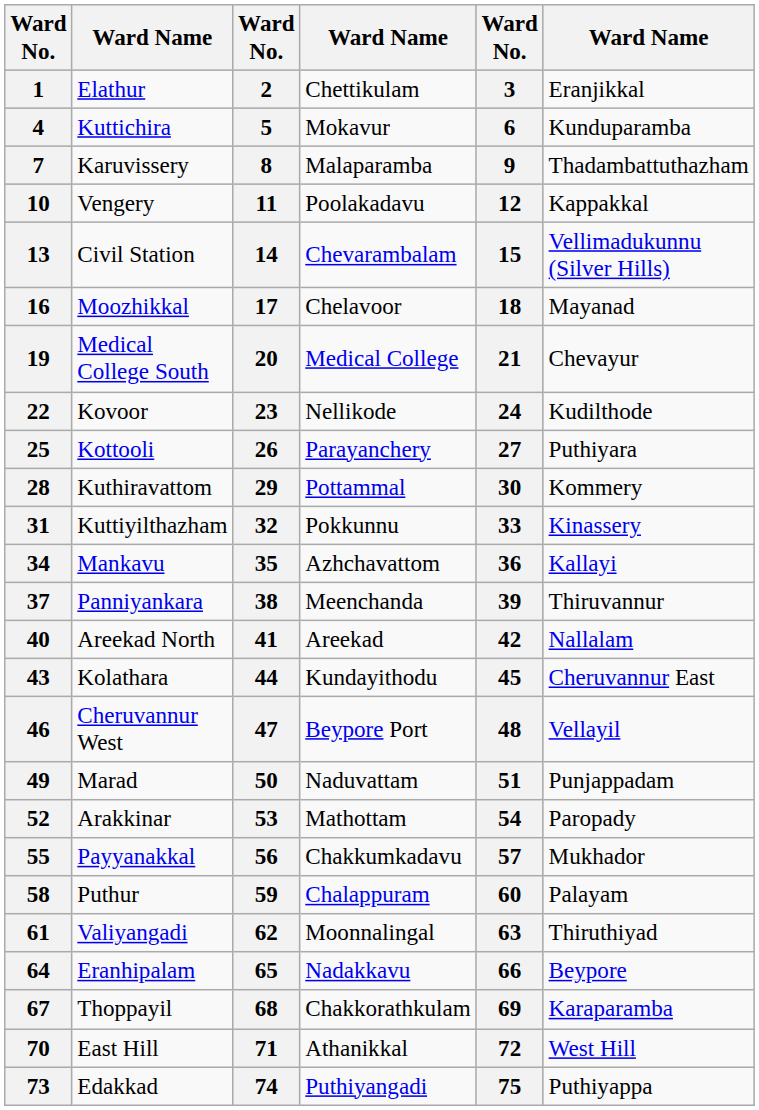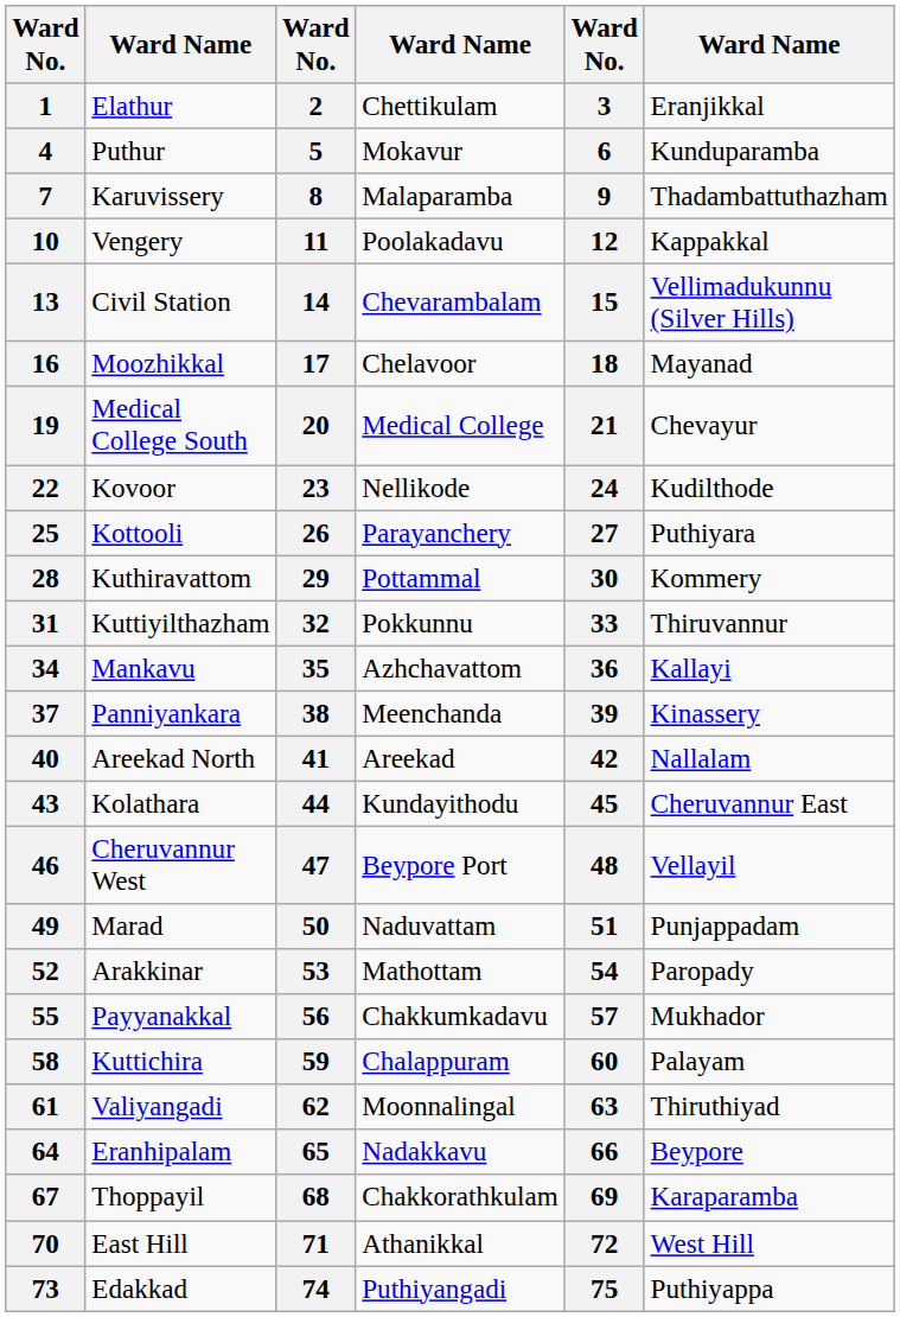 <table class="wikitable sortable" style="margin: 1em 1em 1em 0; background: #f9f9f9; font-size: 95%;">
 <tr>
 <th width="20px">Ward No.</th>
 <th width="75px">Ward Name</th>
 <th width="20px">Ward No.</th>
 <th width="75px">Ward Name</th>
 <th width="20px">Ward No.</th>
 <th width="75px">Ward Name</th>
 </tr>
 <tr>
 <th>1</th>
 <td><a href='#'>Elathur</a></td>
 <th>2</th>
 <td>Chettikulam</td>
 <th>3</th>
 <td>Eranjikkal</td>
 </tr>
 <tr>
 <th>4</th>
-<td><a href='#'>Kuttichira</a></td>
+<td>Puthur</td>
 <th>5</th>
 <td>Mokavur</td>
 <th>6</th>
 <td>Kunduparamba</td>
 </tr>
 <tr>
 <th>7</th>
 <td>Karuvissery</td>
 <th>8</th>
 <td>Malaparamba</td>
 <th>9</th>
 <td>Thadambattuthazham</td>
 </tr>
 <tr>
 <th>10</th>
 <td>Vengery</td>
 <th>11</th>
 <td>Poolakadavu</td>
 <th>12</th>
 <td>Kappakkal</td>
 </tr>
 <tr>
 <th>13</th>
 <td>Civil Station</td>
 <th>14</th>
 <td><a href='#'>Chevarambalam</a></td>
 <th>15</th>
 <td><a href='#'>Vellimadukunnu<br>(Silver Hills)</a></td>
 </tr>
 <tr>
 <th>16</th>
 <td><a href='#'>Moozhikkal</a></td>
 <th>17</th>
 <td>Chelavoor</td>
 <th>18</th>
 <td>Mayanad</td>
 </tr>
 <tr>
 <th>19</th>
 <td><a href='#'>Medical College South</a></td>
 <th>20</th>
 <td><a href='#'>Medical College</a></td>
 <th>21</th>
 <td>Chevayur</td>
 </tr>
 <tr>
 <th>22</th>
 <td>Kovoor</td>
 <th>23</th>
 <td>Nellikode</td>
 <th>24</th>
 <td>Kudilthode</td>
 </tr>
 <tr>
 <th>25</th>
 <td><a href='#'>Kottooli</a></td>
 <th>26</th>
 <td><a href='#'>Parayanchery</a></td>
 <th>27</th>
 <td>Puthiyara</td>
 </tr>
 <tr>
 <th>28</th>
 <td>Kuthiravattom</td>
 <th>29</th>
 <td><a href='#'>Pottammal</a></td>
 <th>30</th>
 <td>Kommery</td>
 </tr>
 <tr>
 <th>31</th>
 <td>Kuttiyilthazham</td>
 <th>32</th>
 <td>Pokkunnu</td>
 <th>33</th>
-<td><a href='#'>Kinassery</a></td>
+<td>Thiruvannur</td>
 </tr>
 <tr>
 <th>34</th>
 <td><a href='#'>Mankavu</a></td>
 <th>35</th>
 <td>Azhchavattom</td>
 <th>36</th>
 <td><a href='#'>Kallayi</a></td>
 </tr>
 <tr>
 <th>37</th>
 <td><a href='#'>Panniyankara</a></td>
 <th>38</th>
 <td>Meenchanda</td>
 <th>39</th>
-<td>Thiruvannur</td>
+<td><a href='#'>Kinassery</a></td>
 </tr>
 <tr>
 <th>40</th>
 <td>Areekad North</td>
 <th>41</th>
 <td>Areekad</td>
 <th>42</th>
 <td><a href='#'>Nallalam</a></td>
 </tr>
 <tr>
 <th>43</th>
 <td>Kolathara</td>
 <th>44</th>
 <td>Kundayithodu</td>
 <th>45</th>
 <td><a href='#'>Cheruvannur</a> East</td>
 </tr>
 <tr>
 <th>46</th>
 <td><a href='#'>Cheruvannur</a> West</td>
 <th>47</th>
 <td><a href='#'>Beypore</a> Port</td>
 <th>48</th>
 <td><a href='#'>Vellayil</a></td>
 </tr>
 <tr>
 <th>49</th>
 <td>Marad</td>
 <th>50</th>
 <td>Naduvattam</td>
 <th>51</th>
 <td>Punjappadam</td>
 </tr>
 <tr>
 <th>52</th>
 <td>Arakkinar</td>
 <th>53</th>
 <td>Mathottam</td>
 <th>54</th>
 <td>Paropady</td>
 </tr>
 <tr>
 <th>55</th>
 <td><a href='#'>Payyanakkal</a></td>
 <th>56</th>
 <td>Chakkumkadavu</td>
 <th>57</th>
 <td>Mukhador</td>
 </tr>
 <tr>
 <th>58</th>
-<td>Puthur</td>
+<td><a href='#'>Kuttichira</a></td>
 <th>59</th>
 <td><a href='#'>Chalappuram</a></td>
 <th>60</th>
 <td>Palayam</td>
 </tr>
 <tr>
 <th>61</th>
 <td><a href='#'>Valiyangadi</a></td>
 <th>62</th>
 <td>Moonnalingal</td>
 <th>63</th>
 <td>Thiruthiyad</td>
 </tr>
 <tr>
 <th>64</th>
 <td><a href='#'>Eranhipalam</a></td>
 <th>65</th>
 <td><a href='#'>Nadakkavu</a></td>
 <th>66</th>
 <td><a href='#'>Beypore</a></td>
 </tr>
 <tr>
 <th>67</th>
 <td>Thoppayil</td>
 <th>68</th>
 <td>Chakkorathkulam</td>
 <th>69</th>
 <td><a href='#'>Karaparamba</a></td>
 </tr>
 <tr>
 <th>70</th>
 <td>East Hill</td>
 <th>71</th>
 <td>Athanikkal</td>
 <th>72</th>
 <td><a href='#'>West Hill</a></td>
 </tr>
 <tr>
 <th>73</th>
 <td>Edakkad</td>
 <th>74</th>
 <td><a href='#'>Puthiyangadi</a></td>
 <th>75</th>
 <td>Puthiyappa</td>
 </tr>
 </table>
